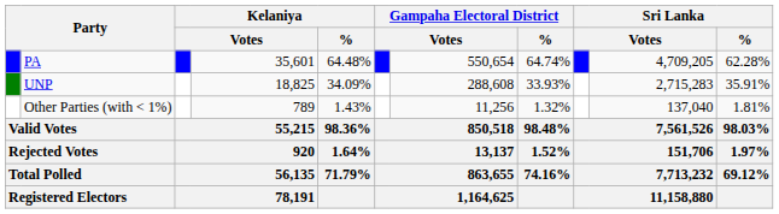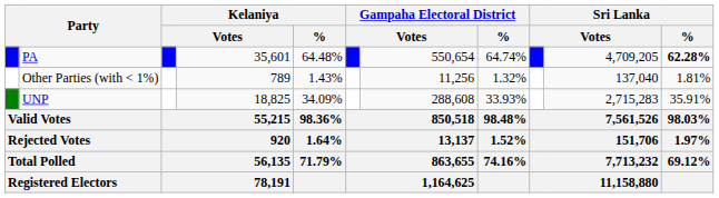 <table class="wikitable">
 <tr>
 <th colspan="2" width="144px"rowspan="2">Party</th>
 <th colspan="3" width="216px">Kelaniya</th>
 <th colspan="3" width="216px"><a href='#'>Gampaha Electoral District</a></th>
 <th colspan="3" width="216px">Sri Lanka</th>
 </tr>
 <tr>
 <th colspan="2" width="144px">Votes</th>
 <th>%</th>
 <th colspan="2" width="144px">Votes</th>
 <th>%</th>
 <th colspan="2" width="144px">Votes</th>
 <th>%</th>
 </tr>
 <tr>
 <td style="background-color:blue;" width="10px"></td>
 <td style="text-align:left;"><a href='#'>PA</a></td>
 <td style="background-color:blue;" width="10px"></td>
 <td style="text-align:right;">35,601</td>
 <td style="text-align:right;">64.48%</td>
 <td style="background-color:blue;" width="10px"></td>
 <td style="text-align:right;">550,654</td>
 <td style="text-align:right;">64.74%</td>
 <td style="background-color:blue;" width="10px"></td>
 <td style="text-align:right;">4,709,205</td>
-<td style="text-align:right;">62.28%</td>
+<td style="text-align:right;"><strong>62.28%</strong></td>
+</tr>
+<tr>
+<td style="background-color:white;" width="10px"></td>
+<td style="text-align:left;">Other Parties (with < 1%)</td>
+<td style="background-color:white;" width="10px"></td>
+<td style="text-align:right;">789</td>
+<td style="text-align:right;">1.43%</td>
+<td style="background-color:white;" width="10px"></td>
+<td style="text-align:right;">11,256</td>
+<td style="text-align:right;">1.32%</td>
+<td style="background-color:white;" width="10px"></td>
+<td style="text-align:right;">137,040</td>
+<td style="text-align:right;">1.81%</td>
 </tr>
 <tr>
 <td style="background-color:green;" width="10px"></td>
 <td style="text-align:left;"><a href='#'>UNP</a></td>
 <td style="background-color:white;" width="10px"></td>
 <td style="text-align:right;">18,825</td>
 <td style="text-align:right;">34.09%</td>
 <td style="background-color:white;" width="10px"></td>
 <td style="text-align:right;">288,608</td>
 <td style="text-align:right;">33.93%</td>
 <td style="background-color:white;" width="10px"></td>
 <td style="text-align:right;">2,715,283</td>
 <td style="text-align:right;">35.91%</td>
-</tr>
-<tr>
-<td style="background-color:white;" width="10px"></td>
-<td style="text-align:left;">Other Parties (with < 1%)</td>
-<td style="background-color:white;" width="10px"></td>
-<td style="text-align:right;">789</td>
-<td style="text-align:right;">1.43%</td>
-<td style="background-color:white;" width="10px"></td>
-<td style="text-align:right;">11,256</td>
-<td style="text-align:right;">1.32%</td>
-<td style="background-color:white;" width="10px"></td>
-<td style="text-align:right;">137,040</td>
-<td style="text-align:right;">1.81%</td>
 </tr>
 <tr>
 <th colspan="2" width="144px"style="text-align:left;">Valid Votes</th>
 <th style="text-align:right;"colspan="2" width="144px">55,215</th>
 <th style="text-align:right;">98.36%</th>
 <th style="text-align:right;"colspan="2" width="144px">850,518</th>
 <th style="text-align:right;">98.48%</th>
 <th style="text-align:right;"colspan="2" width="144px">7,561,526</th>
 <th style="text-align:right;">98.03%</th>
 </tr>
 <tr>
 <th colspan="2" width="144px"style="text-align:left;">Rejected Votes</th>
 <th style="text-align:right;"colspan="2" width="144px">920</th>
 <th style="text-align:right;">1.64%</th>
 <th style="text-align:right;"colspan="2" width="144px">13,137</th>
 <th style="text-align:right;">1.52%</th>
 <th style="text-align:right;"colspan="2" width="144px">151,706</th>
 <th style="text-align:right;">1.97%</th>
 </tr>
 <tr>
 <th colspan="2" width="144px"style="text-align:left;">Total Polled</th>
 <th style="text-align:right;"colspan="2" width="144px">56,135</th>
 <th style="text-align:right;">71.79%</th>
 <th style="text-align:right;"colspan="2" width="144px">863,655</th>
 <th style="text-align:right;">74.16%</th>
 <th style="text-align:right;"colspan="2" width="144px">7,713,232</th>
 <th style="text-align:right;">69.12%</th>
 </tr>
 <tr>
 <th colspan="2" width="144px"style="text-align:left;">Registered Electors</th>
 <th style="text-align:right;"colspan="2" width="144px">78,191</th>
 <th></th>
 <th style="text-align:right;"colspan="2" width="144px">1,164,625</th>
 <th></th>
 <th style="text-align:right;"colspan="2" width="144px">11,158,880</th>
 <th></th>
 </tr>
 </table>
